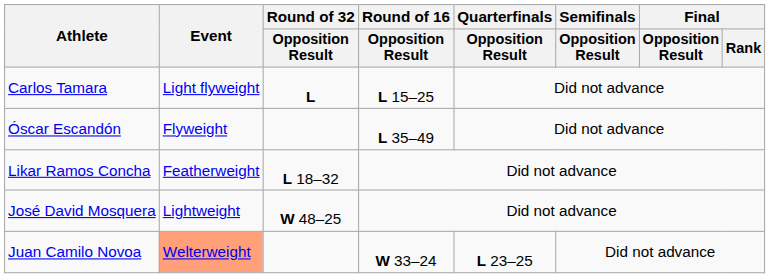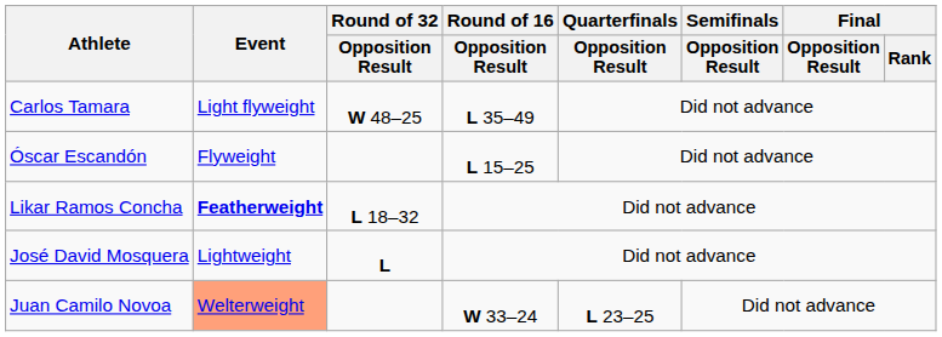 <table class="wikitable" style="font-size:90%">
 <tr>
 <th rowspan="2">Athlete</th>
 <th rowspan="2">Event</th>
 <th>Round of 32</th>
 <th>Round of 16</th>
 <th>Quarterfinals</th>
 <th>Semifinals</th>
 <th colspan=2>Final</th>
 </tr>
 <tr style="font-size:95%">
 <th>Opposition<br>Result</th>
 <th>Opposition<br>Result</th>
 <th>Opposition<br>Result</th>
 <th>Opposition<br>Result</th>
 <th>Opposition<br>Result</th>
 <th>Rank</th>
 </tr>
 <tr align=center>
 <td align=left><a href='#'>Carlos Tamara</a></td>
 <td align=left><a href='#'>Light flyweight</a></td>
-<td><br><strong>L</strong> </td>
-<td><br><strong>L</strong> 15–25</td>
+<td><br><strong>W</strong> 48–25</td>
+<td><br><strong>L</strong> 35–49</td>
 <td colspan=4>Did not advance</td>
 </tr>
 <tr align=center>
 <td align=left><a href='#'>Óscar Escandón</a></td>
 <td align=left><a href='#'>Flyweight</a></td>
 <td></td>
-<td><br><strong>L</strong> 35–49</td>
+<td><br><strong>L</strong> 15–25</td>
 <td colspan=4>Did not advance</td>
 </tr>
 <tr align=center>
 <td align=left><a href='#'>Likar Ramos Concha</a></td>
-<td align=left><a href='#'>Featherweight</a></td>
+<td align=left><strong><a href='#'>Featherweight</a></strong></td>
 <td><br><strong>L</strong> 18–32</td>
 <td colspan=5>Did not advance</td>
 </tr>
 <tr align=center>
 <td align=left><a href='#'>José David Mosquera</a></td>
 <td align=left><a href='#'>Lightweight</a></td>
-<td><br><strong>W</strong> 48–25</td>
+<td><br><strong>L</strong> </td>
 <td colspan=5>Did not advance</td>
 </tr>
 <tr align=center>
 <td align=left><a href='#'>Juan Camilo Novoa</a></td>
 <td align=left style="background: lightsalmon;"><a href='#'>Welterweight</a></td>
 <td></td>
 <td><br><strong>W</strong> 33–24</td>
 <td><br><strong>L</strong> 23–25</td>
 <td colspan=3>Did not advance</td>
 </tr>
 </table>
